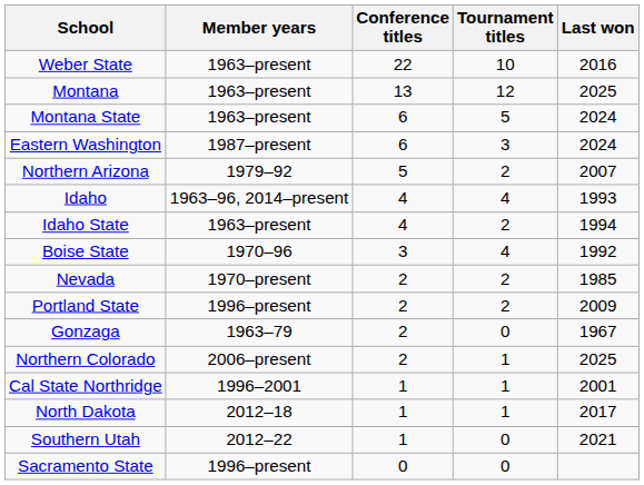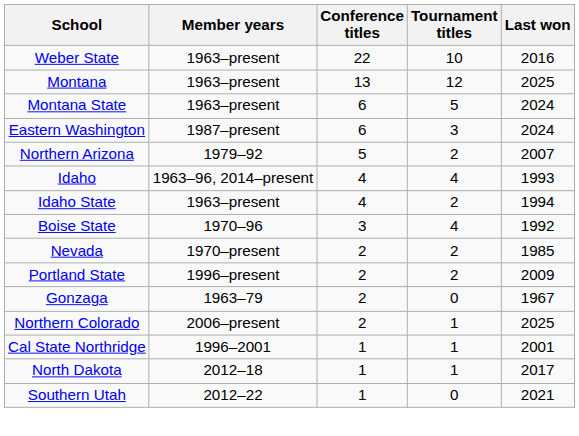 <table class="wikitable sortable" style="text-align: center">
 <tr>
 <th>School</th>
 <th>Member years</th>
 <th>Conference<br>titles</th>
 <th>Tournament<br>titles</th>
 <th>Last won</th>
 </tr>
 <tr>
 <td><a href='#'>Weber State</a></td>
 <td>1963–present</td>
 <td>22</td>
 <td>10</td>
 <td>2016</td>
 </tr>
 <tr>
 <td><a href='#'>Montana</a></td>
 <td>1963–present</td>
 <td>13</td>
 <td>12</td>
 <td>2025</td>
 </tr>
 <tr>
 <td><a href='#'>Montana State</a></td>
 <td>1963–present</td>
 <td>6</td>
 <td>5</td>
 <td>2024</td>
 </tr>
 <tr>
 <td><a href='#'>Eastern Washington</a></td>
 <td>1987–present</td>
 <td>6</td>
 <td>3</td>
 <td>2024</td>
 </tr>
 <tr>
 <td><a href='#'>Northern Arizona</a></td>
 <td>1979–92</td>
 <td>5</td>
 <td>2</td>
 <td>2007</td>
 </tr>
 <tr>
 <td><a href='#'>Idaho</a></td>
 <td>1963–96, 2014–present</td>
 <td>4</td>
 <td>4</td>
 <td>1993</td>
 </tr>
 <tr>
 <td><a href='#'>Idaho State</a></td>
 <td>1963–present</td>
 <td>4</td>
 <td>2</td>
 <td>1994</td>
 </tr>
 <tr>
 <td><a href='#'>Boise State</a></td>
 <td>1970–96</td>
 <td>3</td>
 <td>4</td>
 <td>1992</td>
 </tr>
 <tr>
 <td><a href='#'>Nevada</a></td>
 <td>1970–present</td>
 <td>2</td>
 <td>2</td>
 <td>1985</td>
 </tr>
 <tr>
 <td><a href='#'>Portland State</a></td>
 <td>1996–present</td>
 <td>2</td>
 <td>2</td>
 <td>2009</td>
 </tr>
 <tr>
 <td><a href='#'>Gonzaga</a></td>
 <td>1963–79</td>
 <td>2</td>
 <td>0</td>
 <td>1967</td>
 </tr>
 <tr>
 <td><a href='#'>Northern Colorado</a></td>
 <td>2006–present</td>
 <td>2</td>
 <td>1</td>
 <td>2025</td>
 </tr>
 <tr>
 <td><a href='#'>Cal State Northridge</a></td>
 <td>1996–2001</td>
 <td>1</td>
 <td>1</td>
 <td>2001</td>
 </tr>
 <tr>
 <td><a href='#'>North Dakota</a></td>
 <td>2012–18</td>
 <td>1</td>
 <td>1</td>
 <td>2017</td>
 </tr>
 <tr>
 <td><a href='#'>Southern Utah</a></td>
 <td>2012–22</td>
 <td>1</td>
 <td>0</td>
 <td>2021</td>
 </tr>
-<tr>
-<td><a href='#'>Sacramento State</a></td>
-<td>1996–present</td>
-<td>0</td>
-<td>0</td>
-<td></td>
-</tr>
 </table>
